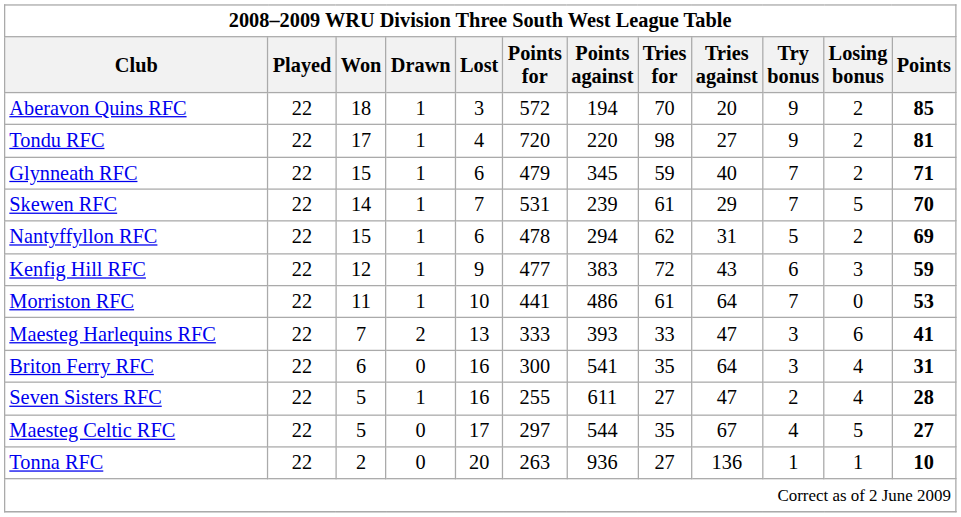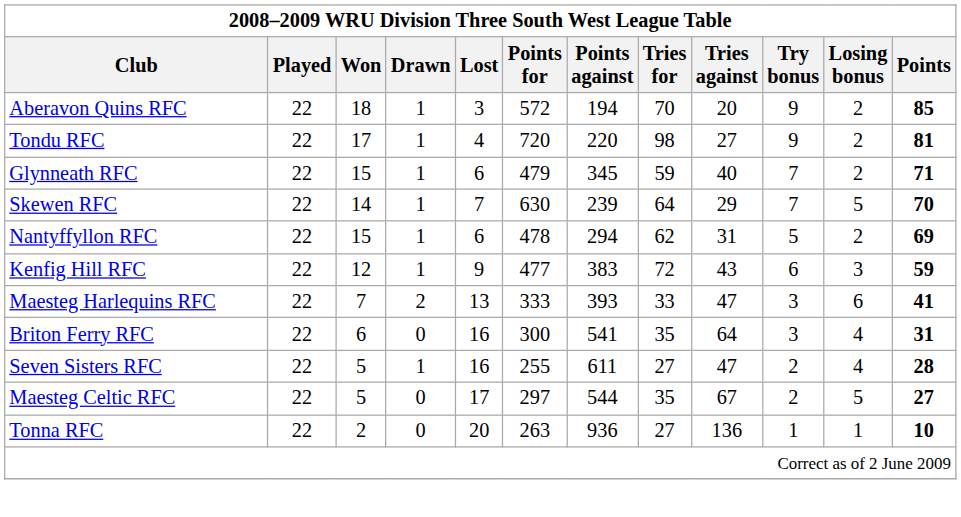 <table class="wikitable" style="float:left; margin-right:15px; text-align: center;">
 <tr>
 <td colspan="12" bgcolor="#FFFFFF" cellpadding="0" cellspacing="0"><strong>2008–2009 WRU Division Three South West League Table</strong></td>
 </tr>
 <tr>
 <th bgcolor="#efefef" width="200">Club</th>
 <th bgcolor="#efefef" width="20">Played</th>
 <th bgcolor="#efefef" width="20">Won</th>
 <th bgcolor="#efefef" width="20">Drawn</th>
 <th bgcolor="#efefef" width="20">Lost</th>
 <th bgcolor="#efefef" width="20">Points for</th>
 <th bgcolor="#efefef" width="20">Points against</th>
 <th bgcolor="#efefef" width="20">Tries for</th>
 <th bgcolor="#efefef" width="20">Tries against</th>
 <th bgcolor="#efefef" width="20">Try bonus</th>
 <th bgcolor="#efefef" width="20">Losing bonus</th>
 <th bgcolor="#efefef" width="20">Points</th>
 </tr>
 <tr bgcolor=#ffffff align=center>
 <td align=left><a href='#'>Aberavon Quins RFC</a></td>
 <td>22</td>
 <td>18</td>
 <td>1</td>
 <td>3</td>
 <td>572</td>
 <td>194</td>
 <td>70</td>
 <td>20</td>
 <td>9</td>
 <td>2</td>
 <td><strong>85</strong></td>
 </tr>
 <tr bgcolor=#ffffff align=center>
 <td align=left><a href='#'>Tondu RFC</a></td>
 <td>22</td>
 <td>17</td>
 <td>1</td>
 <td>4</td>
 <td>720</td>
 <td>220</td>
 <td>98</td>
 <td>27</td>
 <td>9</td>
 <td>2</td>
 <td><strong>81</strong></td>
 </tr>
 <tr bgcolor=#ffffff align=center>
 <td align=left><a href='#'>Glynneath RFC</a></td>
 <td>22</td>
 <td>15</td>
 <td>1</td>
 <td>6</td>
 <td>479</td>
 <td>345</td>
 <td>59</td>
 <td>40</td>
 <td>7</td>
 <td>2</td>
 <td><strong>71</strong></td>
 </tr>
 <tr bgcolor=#ffffff align=center>
 <td align=left><a href='#'>Skewen RFC</a></td>
 <td>22</td>
 <td>14</td>
 <td>1</td>
 <td>7</td>
-<td>531</td>
+<td>630</td>
 <td>239</td>
-<td>61</td>
+<td>64</td>
 <td>29</td>
 <td>7</td>
 <td>5</td>
 <td><strong>70</strong></td>
 </tr>
 <tr bgcolor=#ffffff align=center>
 <td align=left><a href='#'>Nantyffyllon RFC</a></td>
 <td>22</td>
 <td>15</td>
 <td>1</td>
 <td>6</td>
 <td>478</td>
 <td>294</td>
 <td>62</td>
 <td>31</td>
 <td>5</td>
 <td>2</td>
 <td><strong>69</strong></td>
 </tr>
 <tr bgcolor=#ffffff align=center>
 <td align=left><a href='#'>Kenfig Hill RFC</a></td>
 <td>22</td>
 <td>12</td>
 <td>1</td>
 <td>9</td>
 <td>477</td>
 <td>383</td>
 <td>72</td>
 <td>43</td>
 <td>6</td>
 <td>3</td>
 <td><strong>59</strong></td>
-</tr>
-<tr bgcolor=#ffffff align=center>
-<td align=left><a href='#'>Morriston RFC</a></td>
-<td>22</td>
-<td>11</td>
-<td>1</td>
-<td>10</td>
-<td>441</td>
-<td>486</td>
-<td>61</td>
-<td>64</td>
-<td>7</td>
-<td>0</td>
-<td><strong>53</strong></td>
 </tr>
 <tr bgcolor=#ffffff align=center>
 <td align=left><a href='#'>Maesteg Harlequins RFC</a></td>
 <td>22</td>
 <td>7</td>
 <td>2</td>
 <td>13</td>
 <td>333</td>
 <td>393</td>
 <td>33</td>
 <td>47</td>
 <td>3</td>
 <td>6</td>
 <td><strong>41</strong></td>
 </tr>
 <tr bgcolor=#ffffff align=center>
 <td align=left><a href='#'>Briton Ferry RFC</a></td>
 <td>22</td>
 <td>6</td>
 <td>0</td>
 <td>16</td>
 <td>300</td>
 <td>541</td>
 <td>35</td>
 <td>64</td>
 <td>3</td>
 <td>4</td>
 <td><strong>31</strong></td>
 </tr>
 <tr bgcolor=#ffffff align=center>
 <td align=left><a href='#'>Seven Sisters RFC</a></td>
 <td>22</td>
 <td>5</td>
 <td>1</td>
 <td>16</td>
 <td>255</td>
 <td>611</td>
 <td>27</td>
 <td>47</td>
 <td>2</td>
 <td>4</td>
 <td><strong>28</strong></td>
 </tr>
 <tr bgcolor=#ffffff align=center>
 <td align=left><a href='#'>Maesteg Celtic RFC</a></td>
 <td>22</td>
 <td>5</td>
 <td>0</td>
 <td>17</td>
 <td>297</td>
 <td>544</td>
 <td>35</td>
 <td>67</td>
-<td>4</td>
+<td>2</td>
 <td>5</td>
 <td><strong>27</strong></td>
 </tr>
 <tr bgcolor=#ffffff align=center>
 <td align=left><a href='#'>Tonna RFC</a></td>
 <td>22</td>
 <td>2</td>
 <td>0</td>
 <td>20</td>
 <td>263</td>
 <td>936</td>
 <td>27</td>
 <td>136</td>
 <td>1</td>
 <td>1</td>
 <td><strong>10</strong></td>
 </tr>
 <tr>
 <td colspan="12" align="right" bgcolor="#FFFFFF" cellpadding="0" cellspacing="0"><small>Correct as of 2 June 2009</small></td>
 </tr>
 <tr>
 </tr>
 </table>
